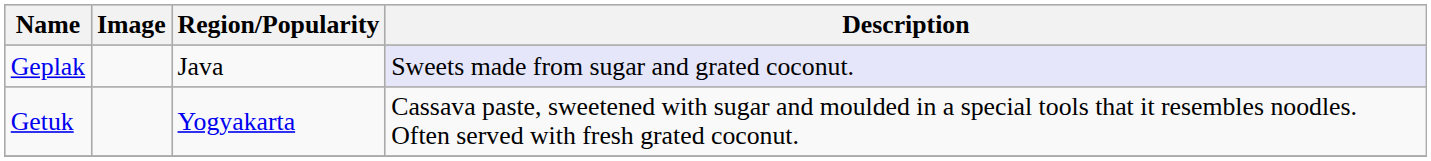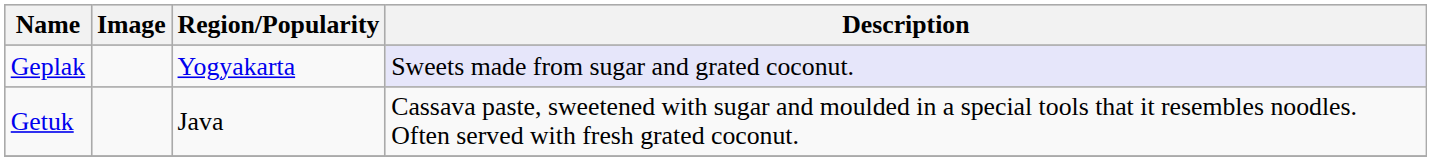 <table class="wikitable sortable" width="100%">
 <tr>
 <th>Name</th>
 <th>Image</th>
 <th>Region/Popularity</th>
 <th>Description</th>
 </tr>
 <tr>
 <td><a href='#'>Geplak</a></td>
 <td></td>
-<td>Java</td>
+<td><a href='#'>Yogyakarta</a></td>
 <td style="background: lavender;">Sweets made from sugar and grated coconut.</td>
 </tr>
 <tr>
 <td><a href='#'>Getuk</a></td>
 <td></td>
-<td><a href='#'>Yogyakarta</a></td>
+<td>Java</td>
 <td>Cassava paste, sweetened with sugar and moulded in a special tools that it resembles noodles. Often served with fresh grated coconut.</td>
 </tr>
 <tr>
 </tr>
 </table>
